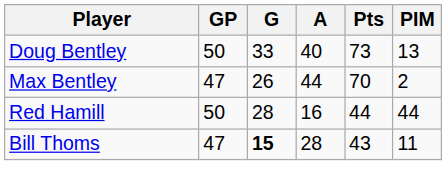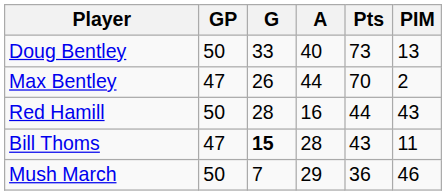 <table class="wikitable">
 <tr>
 <th bgcolor="#DDDDFF" width="40%">Player</th>
 <th bgcolor="#DDDDFF" width="10%">GP</th>
 <th bgcolor="#DDDDFF" width="10%">G</th>
 <th bgcolor="#DDDDFF" width="10%">A</th>
 <th bgcolor="#DDDDFF" width="10%">Pts</th>
 <th bgcolor="#DDDDFF" width="10%">PIM</th>
 </tr>
 <tr>
 <td><a href='#'>Doug Bentley</a></td>
 <td>50</td>
 <td>33</td>
 <td>40</td>
 <td>73</td>
 <td>13</td>
 </tr>
 <tr>
 <td><a href='#'>Max Bentley</a></td>
 <td>47</td>
 <td>26</td>
 <td>44</td>
 <td>70</td>
 <td>2</td>
 </tr>
 <tr>
 <td><a href='#'>Red Hamill</a></td>
 <td>50</td>
 <td>28</td>
 <td>16</td>
 <td>44</td>
-<td>44</td>
+<td>43</td>
 </tr>
 <tr>
 <td><a href='#'>Bill Thoms</a></td>
 <td>47</td>
 <td><strong>15</strong></td>
 <td>28</td>
 <td>43</td>
 <td>11</td>
 </tr>
+<tr>
+<td><a href='#'>Mush March</a></td>
+<td>50</td>
+<td>7</td>
+<td>29</td>
+<td>36</td>
+<td>46</td>
+</tr>
 </table>
